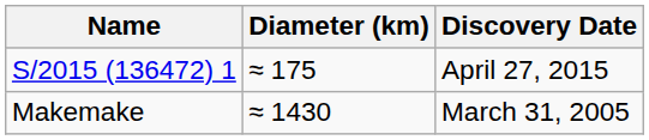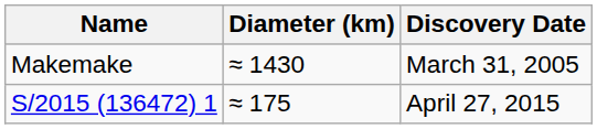 <table class="wikitable">
 <tr>
 <th>Name</th>
 <th>Diameter (km)</th>
 <th>Discovery Date</th>
 </tr>
 <tr>
+<td>Makemake</td>
+<td>≈ 1430</td>
+<td>March 31, 2005</td>
+</tr>
+<tr>
 <td><a href='#'>S/2015 (136472) 1</a></td>
 <td>≈ 175</td>
 <td>April 27, 2015</td>
 </tr>
-<tr>
-<td>Makemake</td>
-<td>≈ 1430</td>
-<td>March 31, 2005</td>
-</tr>
 </table>
